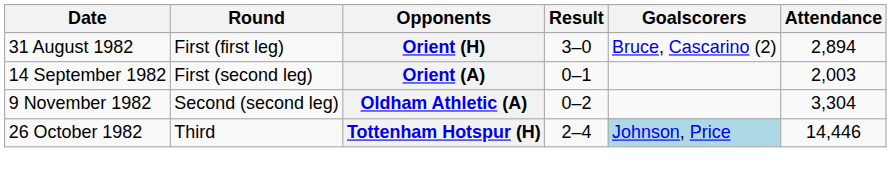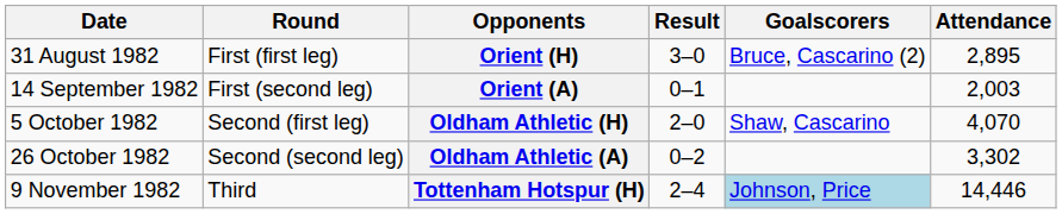 <table class="wikitable plainrowheaders sortable">
 <tr>
 <th scope=col>Date</th>
 <th scope=col>Round</th>
 <th scope=col>Opponents</th>
 <th scope=col>Result</th>
 <th scope=col class=unsortable>Goalscorers</th>
 <th scope=col>Attendance</th>
 </tr>
 <tr>
 <td>31 August 1982</td>
 <td>First (first leg)</td>
 <th scope=row><a href='#'>Orient</a> (H)</th>
 <td align=center>3–0</td>
 <td><a href='#'>Bruce</a>, <a href='#'>Cascarino</a> (2)</td>
-<td align=center>2,894</td>
+<td align=center>2,895</td>
 </tr>
 <tr>
 <td>14 September 1982</td>
 <td>First (second leg)</td>
 <th scope=row><a href='#'>Orient</a> (A)</th>
 <td align=center>0–1</td>
 <td></td>
 <td align=center>2,003</td>
 </tr>
 <tr>
-<td>9 November 1982</td>
+<td>5 October 1982</td>
+<td>Second (first leg)</td>
+<th scope=row><a href='#'>Oldham Athletic</a> (H)</th>
+<td align=center>2–0</td>
+<td><a href='#'>Shaw</a>, <a href='#'>Cascarino</a></td>
+<td align=center>4,070</td>
+</tr>
+<tr>
+<td>26 October 1982</td>
 <td>Second (second leg)</td>
 <th scope=row><a href='#'>Oldham Athletic</a> (A)</th>
 <td align=center>0–2</td>
 <td></td>
-<td align=center>3,304</td>
+<td align=center>3,302</td>
 </tr>
 <tr>
-<td>26 October 1982</td>
+<td>9 November 1982</td>
 <td>Third</td>
 <th scope=row><a href='#'>Tottenham Hotspur</a> (H)</th>
 <td align=center>2–4</td>
 <td style="background: lightblue;"><a href='#'>Johnson</a>, <a href='#'>Price</a></td>
 <td align=center>14,446</td>
 </tr>
 </table>
